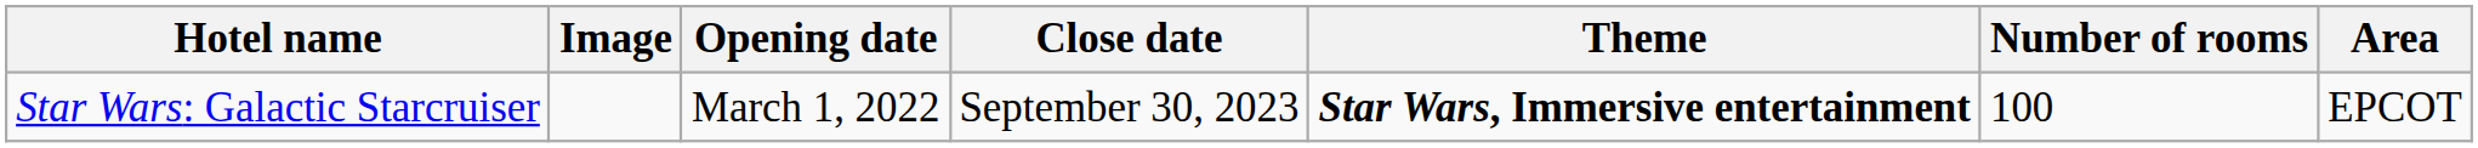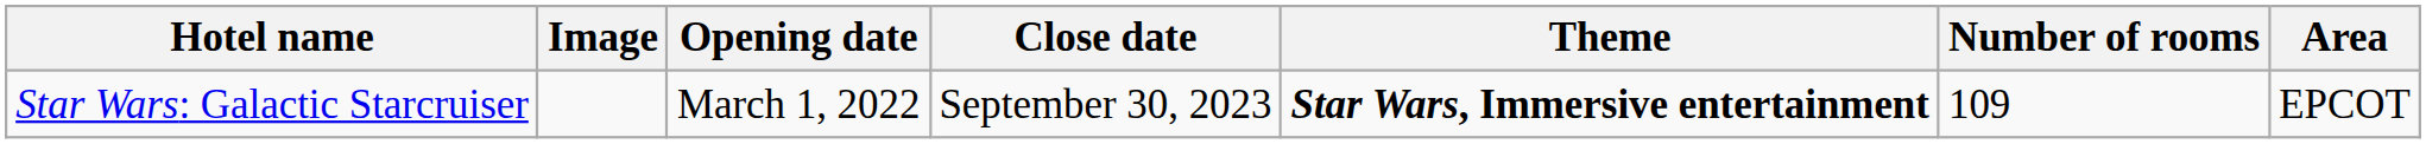 <table class="wikitable sortable sticky-header">
 <tr>
 <th>Hotel name</th>
 <th>Image</th>
 <th>Opening date</th>
 <th>Close date</th>
 <th>Theme</th>
 <th>Number of rooms</th>
 <th>Area</th>
 </tr>
 <tr>
 <td><a href='#'><em>Star Wars</em>: Galactic Starcruiser</a></td>
 <td></td>
 <td>March 1, 2022</td>
 <td>September 30, 2023</td>
 <td><strong><em>Star Wars</em>, Immersive entertainment</strong></td>
-<td>100</td>
+<td>109</td>
 <td>EPCOT</td>
 </tr>
 </table>
